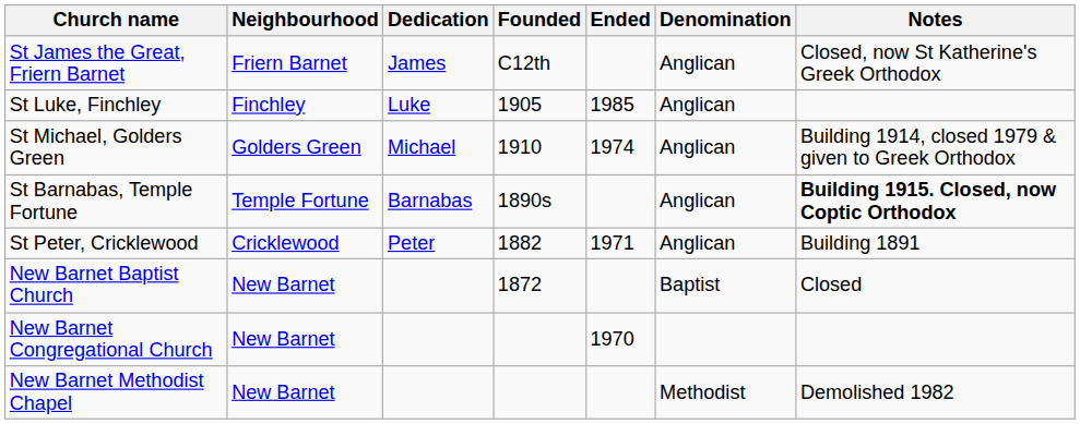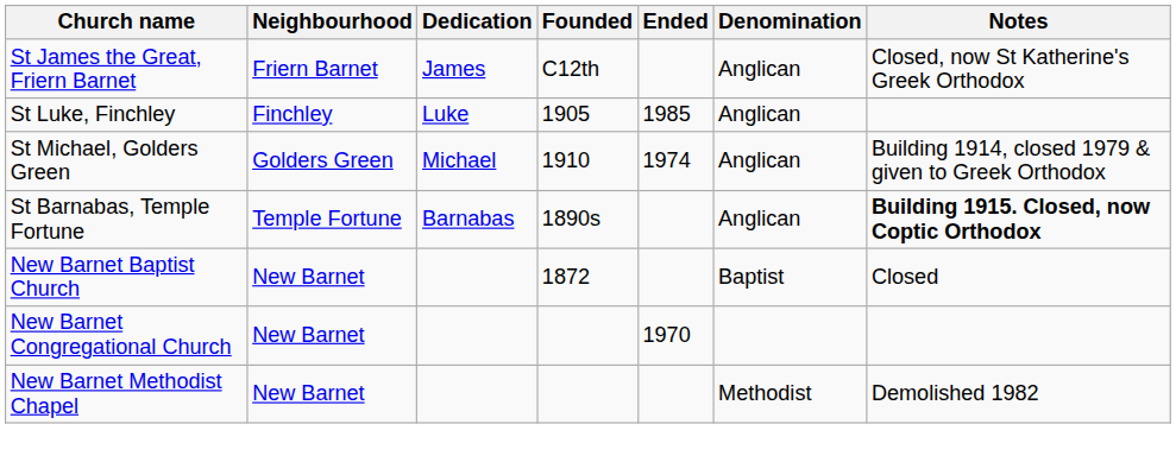 <table class="wikitable sortable">
 <tr>
 <th>Church name</th>
 <th>Neighbourhood</th>
 <th>Dedication</th>
 <th>Founded</th>
 <th>Ended</th>
 <th>Denomination</th>
 <th>Notes</th>
 </tr>
 <tr>
 <td><a href='#'>St James the Great, Friern Barnet</a></td>
 <td><a href='#'>Friern Barnet</a></td>
 <td><a href='#'>James</a></td>
 <td>C12th</td>
 <td></td>
 <td>Anglican</td>
 <td>Closed, now St Katherine's Greek Orthodox</td>
 </tr>
 <tr>
 <td>St Luke, Finchley</td>
 <td><a href='#'>Finchley</a></td>
 <td><a href='#'>Luke</a></td>
 <td>1905</td>
 <td>1985</td>
 <td>Anglican</td>
 <td></td>
 </tr>
 <tr>
 <td>St Michael, Golders Green</td>
 <td><a href='#'>Golders Green</a></td>
 <td><a href='#'>Michael</a></td>
 <td>1910</td>
 <td>1974</td>
 <td>Anglican</td>
 <td>Building 1914, closed 1979 & given to Greek Orthodox</td>
 </tr>
 <tr>
 <td>St Barnabas, Temple Fortune</td>
 <td><a href='#'>Temple Fortune</a></td>
 <td><a href='#'>Barnabas</a></td>
 <td>1890s</td>
 <td></td>
 <td>Anglican</td>
 <td><strong>Building 1915. Closed, now Coptic Orthodox</strong></td>
 </tr>
 <tr>
-<td>St Peter, Cricklewood</td>
-<td><a href='#'>Cricklewood</a></td>
-<td><a href='#'>Peter</a></td>
-<td>1882</td>
-<td>1971</td>
-<td>Anglican</td>
-<td>Building 1891</td>
-</tr>
-<tr>
 <td><a href='#'>New Barnet Baptist Church</a></td>
 <td><a href='#'>New Barnet</a></td>
 <td></td>
 <td>1872</td>
 <td></td>
 <td>Baptist</td>
 <td>Closed</td>
 </tr>
 <tr>
 <td><a href='#'>New Barnet Congregational Church</a></td>
 <td><a href='#'>New Barnet</a></td>
 <td></td>
 <td></td>
 <td>1970</td>
 <td></td>
 <td></td>
 </tr>
 <tr>
 <td><a href='#'>New Barnet Methodist Chapel</a></td>
 <td><a href='#'>New Barnet</a></td>
 <td></td>
 <td></td>
 <td></td>
 <td>Methodist</td>
 <td>Demolished 1982</td>
 </tr>
 </table>
